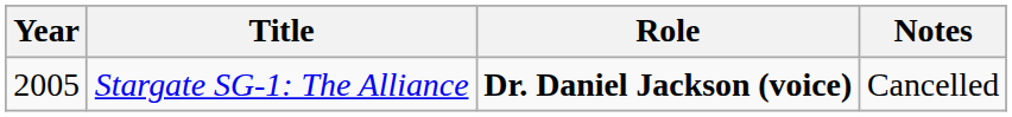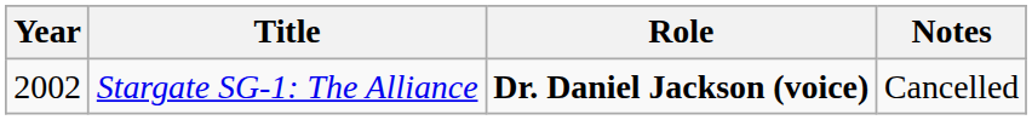 <table class="wikitable">
 <tr>
 <th>Year</th>
 <th>Title</th>
 <th>Role</th>
 <th>Notes</th>
 </tr>
 <tr>
-<td>2005</td>
+<td>2002</td>
 <td><em><a href='#'>Stargate SG-1: The Alliance</a></em></td>
 <td><strong>Dr. Daniel Jackson (voice)</strong></td>
 <td>Cancelled</td>
 </tr>
 </table>
